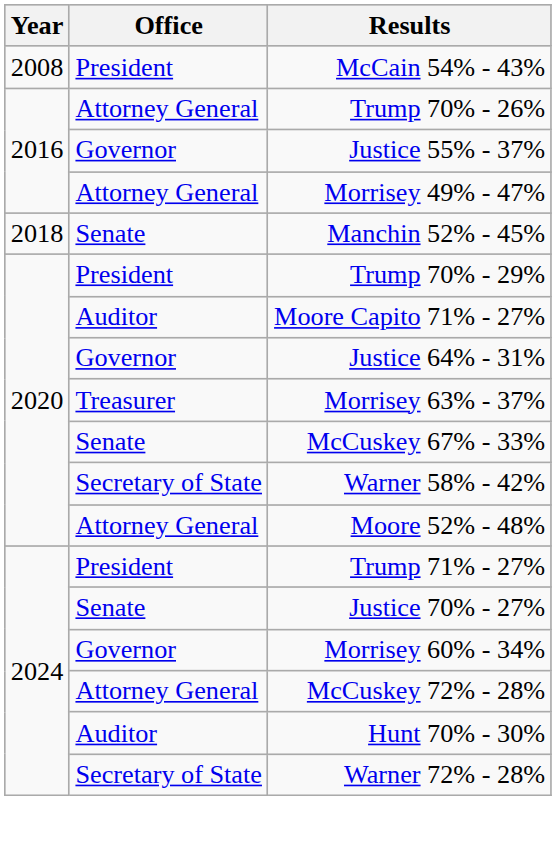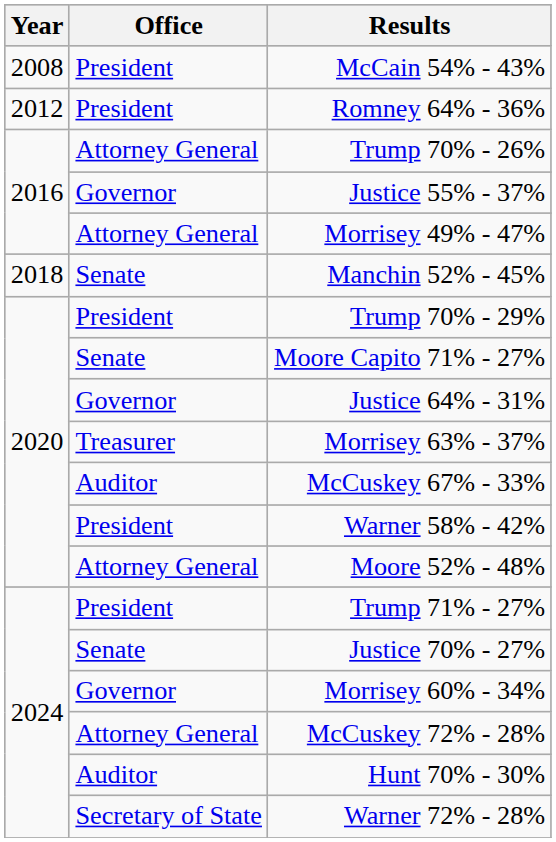 <table class=wikitable>
 <tr>
 <th>Year</th>
 <th>Office</th>
 <th>Results</th>
 </tr>
 <tr>
 <td>2008</td>
 <td><a href='#'>President</a></td>
 <td align="right" ><a href='#'>McCain</a> 54% - 43%</td>
+</tr>
+<tr>
+<td>2012</td>
+<td><a href='#'>President</a></td>
+<td align="right" ><a href='#'>Romney</a> 64% - 36%</td>
 </tr>
 <tr>
 <td rowspan=3>2016</td>
 <td><a href='#'>Attorney General</a></td>
 <td align="right" ><a href='#'>Trump</a> 70% - 26%</td>
 </tr>
 <tr>
 <td><a href='#'>Governor</a></td>
 <td align="right" ><a href='#'>Justice</a> 55% - 37%</td>
 </tr>
 <tr>
 <td><a href='#'>Attorney General</a></td>
 <td align="right" ><a href='#'>Morrisey</a> 49% - 47%</td>
 </tr>
 <tr>
 <td>2018</td>
 <td><a href='#'>Senate</a></td>
 <td align="right" ><a href='#'>Manchin</a> 52% - 45%</td>
 </tr>
 <tr>
 <td rowspan=7>2020</td>
 <td><a href='#'>President</a></td>
 <td align="right" ><a href='#'>Trump</a> 70% - 29%</td>
 </tr>
 <tr>
-<td><a href='#'>Auditor</a></td>
+<td><a href='#'>Senate</a></td>
 <td align="right" ><a href='#'>Moore Capito</a> 71% - 27%</td>
 </tr>
 <tr>
 <td><a href='#'>Governor</a></td>
 <td align="right" ><a href='#'>Justice</a> 64% - 31%</td>
 </tr>
 <tr>
 <td><a href='#'>Treasurer</a></td>
 <td align="right" ><a href='#'>Morrisey</a> 63% - 37%</td>
 </tr>
 <tr>
-<td><a href='#'>Senate</a></td>
+<td><a href='#'>Auditor</a></td>
 <td align="right" ><a href='#'>McCuskey</a> 67% - 33%</td>
 </tr>
 <tr>
-<td><a href='#'>Secretary of State</a></td>
+<td><a href='#'>President</a></td>
 <td align="right" ><a href='#'>Warner</a> 58% - 42%</td>
 </tr>
 <tr>
 <td><a href='#'>Attorney General</a></td>
 <td align="right" ><a href='#'>Moore</a> 52% - 48%</td>
 </tr>
 <tr>
 <td rowspan=6>2024</td>
 <td><a href='#'>President</a></td>
 <td align="right" ><a href='#'>Trump</a> 71% - 27%</td>
 </tr>
 <tr>
 <td><a href='#'>Senate</a></td>
 <td align="right" ><a href='#'>Justice</a> 70% - 27%</td>
 </tr>
 <tr>
 <td><a href='#'>Governor</a></td>
 <td align="right" ><a href='#'>Morrisey</a> 60% - 34%</td>
 </tr>
 <tr>
 <td><a href='#'>Attorney General</a></td>
 <td align="right" ><a href='#'>McCuskey</a> 72% - 28%</td>
 </tr>
 <tr>
 <td><a href='#'>Auditor</a></td>
 <td align="right" ><a href='#'>Hunt</a> 70% - 30%</td>
 </tr>
 <tr>
 <td><a href='#'>Secretary of State</a></td>
 <td align="right" ><a href='#'>Warner</a> 72% - 28%</td>
 </tr>
 </table>
